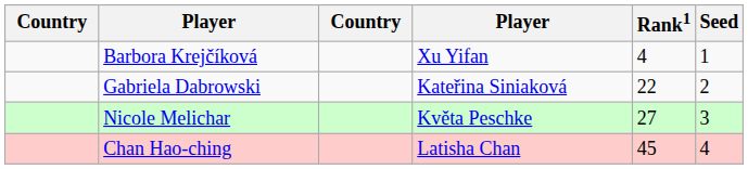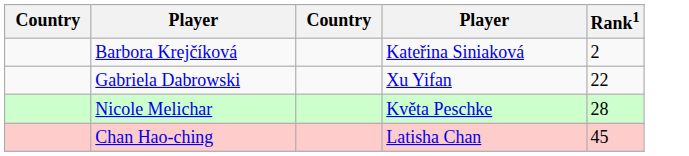 <table class="sortable wikitable">
 <tr>
 <th width="70">Country</th>
 <th width="175">Player</th>
 <th width="70">Country</th>
 <th width="175">Player</th>
 <th>Rank<sup>1</sup></th>
-<th>Seed</th>
 </tr>
 <tr>
 <td></td>
 <td><a href='#'>Barbora Krejčíková</a></td>
 <td></td>
-<td><a href='#'>Xu Yifan</a></td>
-<td>4</td>
-<td>1</td>
+<td><a href='#'>Kateřina Siniaková</a></td>
+<td>2</td>
 </tr>
 <tr>
 <td></td>
 <td><a href='#'>Gabriela Dabrowski</a></td>
 <td></td>
-<td><a href='#'>Kateřina Siniaková</a></td>
+<td><a href='#'>Xu Yifan</a></td>
 <td>22</td>
-<td>2</td>
 </tr>
 <tr style="background:#cfc;">
 <td></td>
 <td><a href='#'>Nicole Melichar</a></td>
 <td></td>
 <td><a href='#'>Květa Peschke</a></td>
-<td>27</td>
-<td>3</td>
+<td>28</td>
 </tr>
 <tr style="background:#fcc;">
 <td></td>
 <td><a href='#'>Chan Hao-ching</a></td>
 <td></td>
 <td><a href='#'>Latisha Chan</a></td>
 <td>45</td>
-<td>4</td>
 </tr>
 </table>
